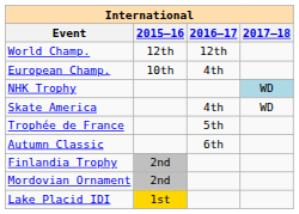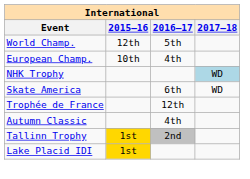 <table class="wikitable" style="text-align:center">
 <tr>
 <th style="background-color: #ffdead; " colspan=4 align=center>International</th>
 </tr>
 <tr>
 <th>Event</th>
 <th><a href='#'>2015–16</a></th>
 <th><a href='#'>2016–17</a></th>
 <th><a href='#'>2017–18</a></th>
 </tr>
 <tr>
 <td align=left><a href='#'>World Champ.</a></td>
 <td>12th</td>
-<td>12th</td>
+<td>5th</td>
 <td></td>
 </tr>
 <tr>
 <td align=left><a href='#'>European Champ.</a></td>
 <td>10th</td>
 <td>4th</td>
 <td></td>
 </tr>
 <tr>
 <td align=left> <a href='#'>NHK Trophy</a></td>
 <td></td>
 <td></td>
 <td style="background: lightblue;">WD</td>
 </tr>
 <tr>
 <td align=left> <a href='#'>Skate America</a></td>
 <td></td>
-<td>4th</td>
+<td>6th</td>
 <td>WD</td>
 </tr>
 <tr>
 <td align=left> <a href='#'>Trophée de France</a></td>
 <td></td>
-<td>5th</td>
+<td>12th</td>
 <td></td>
 </tr>
 <tr>
 <td align=left> <a href='#'>Autumn Classic</a></td>
 <td></td>
-<td>6th</td>
+<td>4th</td>
 <td></td>
 </tr>
 <tr>
-<td align=left> <a href='#'>Finlandia Trophy</a></td>
+<td align=left> <a href='#'>Tallinn Trophy</a></td>
+<td bgcolor=gold>1st</td>
 <td bgcolor=silver>2nd</td>
-<td></td>
-<td></td>
-</tr>
-<tr>
-<td align=left> <a href='#'>Mordovian Ornament</a></td>
-<td bgcolor=silver>2nd</td>
-<td></td>
 <td></td>
 </tr>
 <tr>
 <td align=left><a href='#'>Lake Placid IDI</a></td>
 <td bgcolor=gold>1st</td>
 <td></td>
 <td></td>
 </tr>
 </table>
